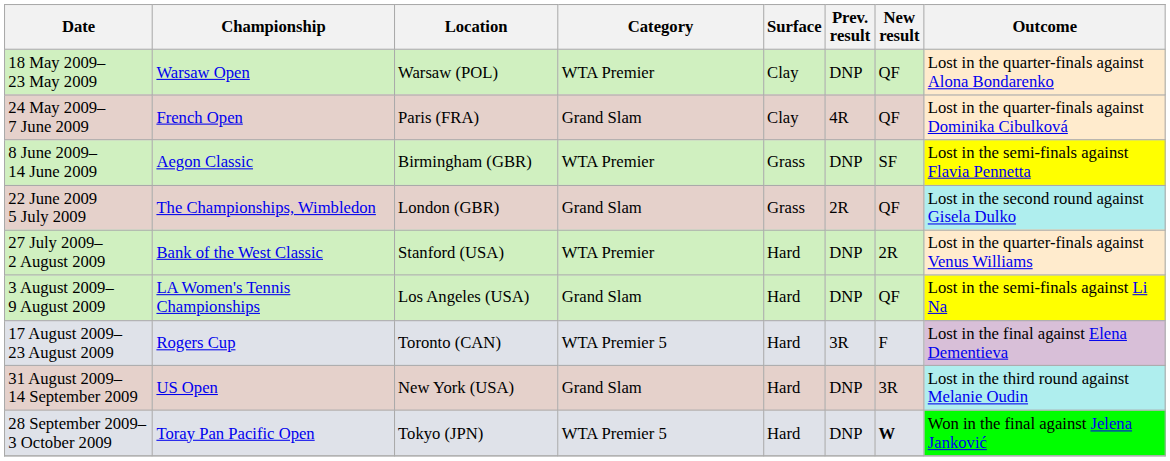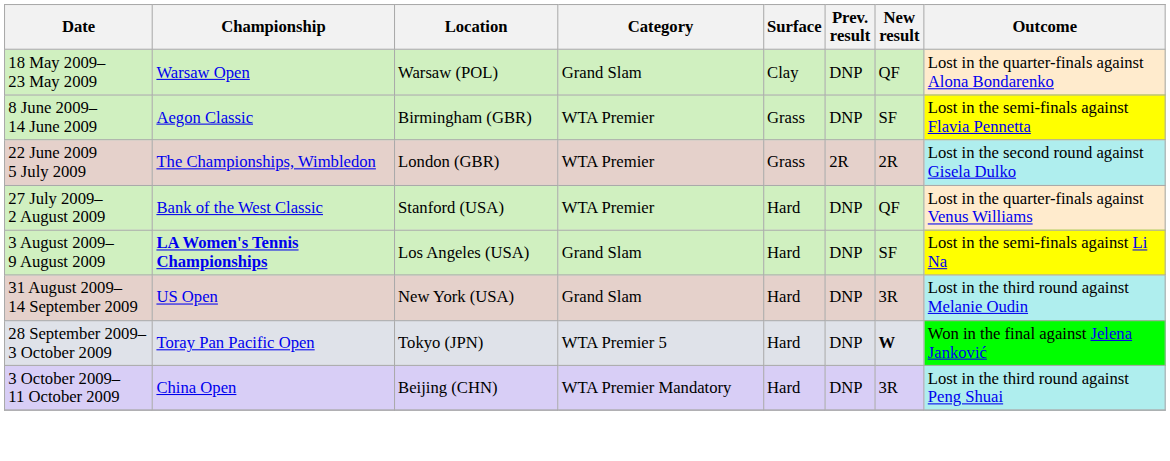 <table class="wikitable">
 <tr>
 <th width=135>Date</th>
 <th width=225>Championship</th>
 <th width=150>Location</th>
 <th width=190>Category</th>
 <th width=50>Surface</th>
 <th width=40>Prev. result</th>
 <th width=40>New result</th>
 <th width=225>Outcome</th>
 </tr>
 <tr style="background:#d0f0c0;">
 <td>18 May 2009–<br>23 May 2009</td>
 <td><a href='#'>Warsaw Open</a></td>
 <td>Warsaw (POL)</td>
-<td>WTA Premier</td>
+<td>Grand Slam</td>
 <td>Clay</td>
 <td>DNP</td>
 <td>QF</td>
 <td style="background:#ffebcd;">Lost in the quarter-finals against <a href='#'>Alona Bondarenko</a></td>
-</tr>
-<tr style="background:#e5d1cb;">
-<td>24 May 2009–<br>7 June 2009</td>
-<td><a href='#'>French Open</a></td>
-<td>Paris (FRA)</td>
-<td>Grand Slam</td>
-<td>Clay</td>
-<td>4R</td>
-<td>QF</td>
-<td style="background:#ffebcd;">Lost in the quarter-finals against <a href='#'>Dominika Cibulková</a></td>
 </tr>
 <tr style="background:#d0f0c0;">
 <td>8 June 2009–<br>14 June 2009</td>
 <td><a href='#'>Aegon Classic</a></td>
 <td>Birmingham (GBR)</td>
 <td>WTA Premier</td>
 <td>Grass</td>
 <td>DNP</td>
 <td>SF</td>
 <td style="background:yellow">Lost in the semi-finals against <a href='#'>Flavia Pennetta</a></td>
 </tr>
 <tr style="background:#e5d1cb;">
 <td>22 June 2009<br>5 July 2009</td>
 <td><a href='#'>The Championships, Wimbledon</a></td>
 <td>London (GBR)</td>
-<td>Grand Slam</td>
+<td>WTA Premier</td>
 <td>Grass</td>
 <td>2R</td>
-<td>QF</td>
+<td>2R</td>
 <td style="background:#afeeee;">Lost in the second round against <a href='#'>Gisela Dulko</a></td>
 </tr>
 <tr style="background:#d0f0c0;">
 <td>27 July 2009–<br>2 August 2009</td>
 <td><a href='#'>Bank of the West Classic</a></td>
 <td>Stanford (USA)</td>
 <td>WTA Premier</td>
 <td>Hard</td>
 <td>DNP</td>
-<td>2R</td>
+<td>QF</td>
 <td style="background:#ffebcd;">Lost in the quarter-finals against <a href='#'>Venus Williams</a></td>
 </tr>
 <tr style="background:#d0f0c0;">
 <td>3 August 2009–<br>9 August 2009</td>
-<td><a href='#'>LA Women's Tennis Championships</a></td>
+<td><strong><a href='#'>LA Women's Tennis Championships</a></strong></td>
 <td>Los Angeles (USA)</td>
 <td>Grand Slam</td>
 <td>Hard</td>
 <td>DNP</td>
-<td>QF</td>
+<td>SF</td>
 <td style="background:yellow">Lost in the semi-finals against <a href='#'>Li Na</a></td>
-</tr>
-<tr style="background:#dfe2e9;">
-<td>17 August 2009–<br>23 August 2009</td>
-<td><a href='#'>Rogers Cup</a></td>
-<td>Toronto (CAN)</td>
-<td>WTA Premier 5</td>
-<td>Hard</td>
-<td>3R</td>
-<td>F</td>
-<td style="background:thistle">Lost in the final against <a href='#'>Elena Dementieva</a></td>
 </tr>
 <tr style="background:#e5d1cb;">
 <td>31 August 2009–<br>14 September 2009</td>
 <td><a href='#'>US Open</a></td>
 <td>New York (USA)</td>
 <td>Grand Slam</td>
 <td>Hard</td>
 <td>DNP</td>
 <td>3R</td>
 <td style="background:#afeeee;">Lost in the third round against <a href='#'>Melanie Oudin</a></td>
 </tr>
 <tr style="background:#dfe2e9;">
 <td>28 September 2009–<br>3 October 2009</td>
 <td><a href='#'>Toray Pan Pacific Open</a></td>
 <td>Tokyo (JPN)</td>
 <td>WTA Premier 5</td>
 <td>Hard</td>
 <td>DNP</td>
 <td><strong>W</strong></td>
 <td style="background:lime">Won in the final against <a href='#'>Jelena Janković</a></td>
 </tr>
+<tr style="background:#d8cef6;">
+<td>3 October 2009–<br>11 October 2009</td>
+<td><a href='#'>China Open</a></td>
+<td>Beijing (CHN)</td>
+<td>WTA Premier Mandatory</td>
+<td>Hard</td>
+<td>DNP</td>
+<td>3R</td>
+<td style="background:#afeeee;">Lost in the third round against <a href='#'>Peng Shuai</a></td>
+</tr>
 <tr>
 </tr>
 </table>
